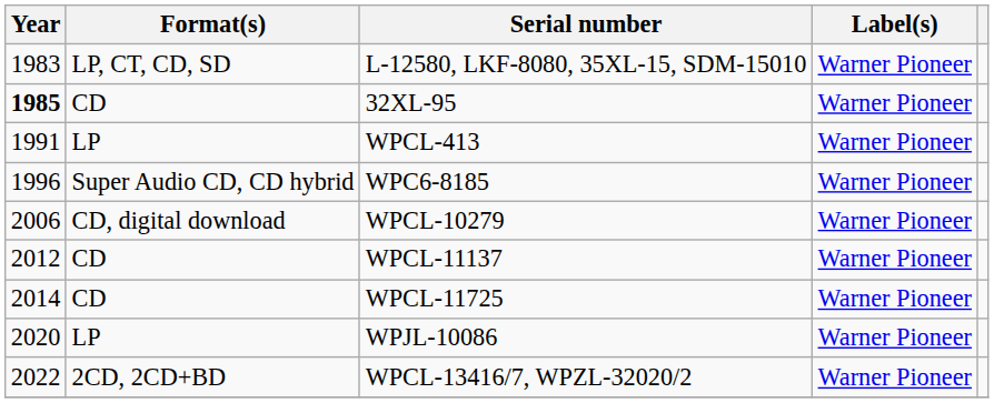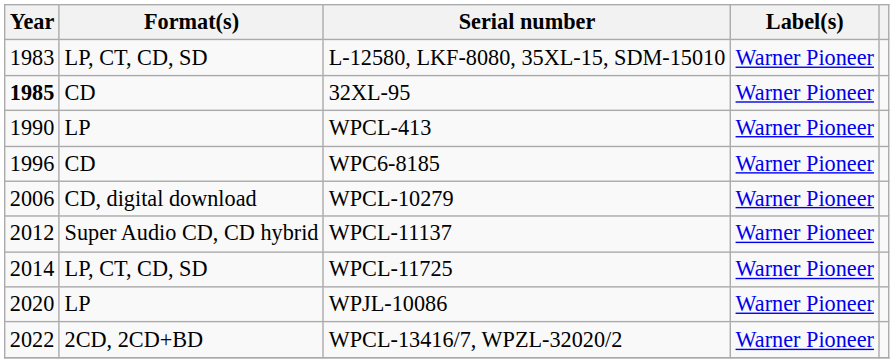 <table class="wikitable sortable plainrowheaders">
 <tr>
 <th scope="col">Year</th>
 <th scope="col">Format(s)</th>
 <th scope="col">Serial number</th>
 <th scope="col">Label(s)</th>
 <th scope="col"></th>
 </tr>
 <tr>
 <td>1983</td>
 <td>LP, CT, CD, SD</td>
 <td>L-12580, LKF-8080, 35XL-15, SDM-15010</td>
 <td><a href='#'>Warner Pioneer</a></td>
 <td></td>
 </tr>
 <tr>
 <td><strong>1985</strong></td>
 <td>CD</td>
 <td>32XL-95</td>
 <td><a href='#'>Warner Pioneer</a></td>
 <td></td>
 </tr>
 <tr>
-<td>1991</td>
+<td>1990</td>
 <td>LP</td>
 <td>WPCL-413</td>
 <td><a href='#'>Warner Pioneer</a></td>
 <td></td>
 </tr>
 <tr>
 <td>1996</td>
-<td>Super Audio CD, CD hybrid</td>
+<td>CD</td>
 <td>WPC6-8185</td>
 <td><a href='#'>Warner Pioneer</a></td>
 <td></td>
 </tr>
 <tr>
 <td>2006</td>
 <td>CD, digital download</td>
 <td>WPCL-10279</td>
 <td><a href='#'>Warner Pioneer</a></td>
 <td></td>
 </tr>
 <tr>
 <td>2012</td>
-<td>CD</td>
+<td>Super Audio CD, CD hybrid</td>
 <td>WPCL-11137</td>
 <td><a href='#'>Warner Pioneer</a></td>
 <td></td>
 </tr>
 <tr>
 <td>2014</td>
-<td>CD</td>
+<td>LP, CT, CD, SD</td>
 <td>WPCL-11725</td>
 <td><a href='#'>Warner Pioneer</a></td>
 <td></td>
 </tr>
 <tr>
 <td>2020</td>
 <td>LP</td>
 <td>WPJL-10086</td>
 <td><a href='#'>Warner Pioneer</a></td>
 <td></td>
 </tr>
 <tr>
 <td>2022</td>
 <td>2CD, 2CD+BD</td>
 <td>WPCL-13416/7, WPZL-32020/2</td>
 <td><a href='#'>Warner Pioneer</a></td>
 <td></td>
 </tr>
 <tr>
 </tr>
 </table>
